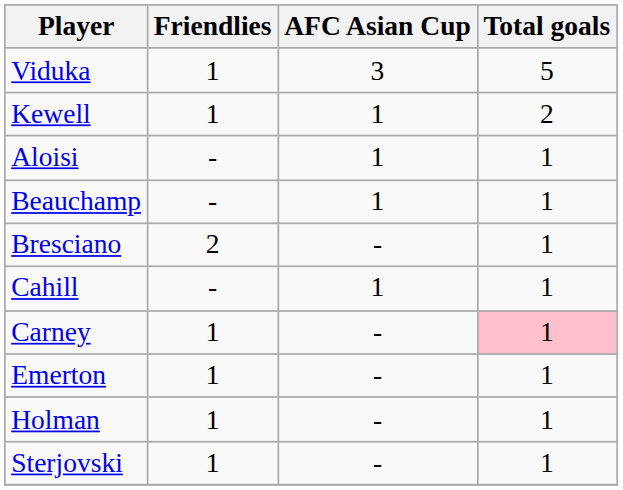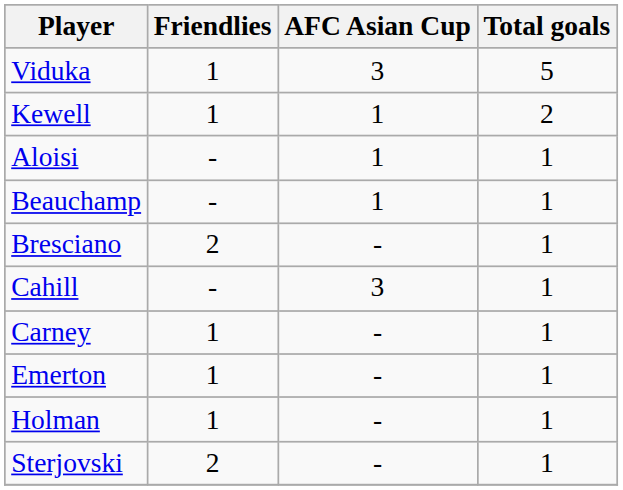 <table class="wikitable sortable" style="text-align: left;">
 <tr>
 <th>Player</th>
 <th>Friendlies</th>
 <th>AFC Asian Cup</th>
 <th>Total goals</th>
 </tr>
 <tr>
 <td><a href='#'>Viduka</a></td>
 <td align=center>1</td>
 <td align=center>3</td>
 <td align=center>5</td>
 </tr>
 <tr>
 <td><a href='#'>Kewell</a></td>
 <td align=center>1</td>
 <td align=center>1</td>
 <td align=center>2</td>
 </tr>
 <tr>
 <td><a href='#'>Aloisi</a></td>
 <td align=center>-</td>
 <td align=center>1</td>
 <td align=center>1</td>
 </tr>
 <tr>
 <td><a href='#'>Beauchamp</a></td>
 <td align=center>-</td>
 <td align=center>1</td>
 <td align=center>1</td>
 </tr>
 <tr>
 <td><a href='#'>Bresciano</a></td>
 <td align=center>2</td>
 <td align=center>-</td>
 <td align=center>1</td>
 </tr>
 <tr>
 <td><a href='#'>Cahill</a></td>
 <td align=center>-</td>
-<td align=center>1</td>
+<td align=center>3</td>
 <td align=center>1</td>
 </tr>
 <tr>
 <td><a href='#'>Carney</a></td>
 <td align=center>1</td>
 <td align=center>-</td>
-<td align=center style="background: pink;">1</td>
+<td align=center>1</td>
 </tr>
 <tr>
 <td><a href='#'>Emerton</a></td>
 <td align=center>1</td>
 <td align=center>-</td>
 <td align=center>1</td>
 </tr>
 <tr>
 <td><a href='#'>Holman</a></td>
 <td align=center>1</td>
 <td align=center>-</td>
 <td align=center>1</td>
 </tr>
 <tr>
 <td><a href='#'>Sterjovski</a></td>
-<td align=center>1</td>
+<td align=center>2</td>
 <td align=center>-</td>
 <td align=center>1</td>
 </tr>
 <tr>
 </tr>
 </table>
